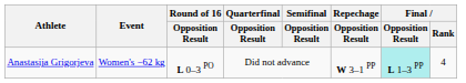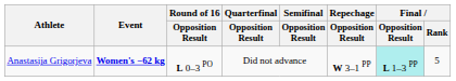 <table class="wikitable" style="font-size:90%">
 <tr>
 <th rowspan=2>Athlete</th>
 <th rowspan=2>Event</th>
 <th>Round of 16</th>
 <th>Quarterfinal</th>
 <th>Semifinal</th>
 <th>Repechage</th>
 <th colspan=2>Final / </th>
 </tr>
 <tr style="font-size: 95%">
 <th>Opposition<br>Result</th>
 <th>Opposition<br>Result</th>
 <th>Opposition<br>Result</th>
 <th>Opposition<br>Result</th>
 <th>Opposition<br>Result</th>
 <th>Rank</th>
 </tr>
 <tr align=center>
 <td align=left><a href='#'>Anastasija Grigorjeva</a></td>
-<td align=left><a href='#'>Women's −62 kg</a></td>
+<td align=left><strong><a href='#'>Women's −62 kg</a></strong></td>
 <td><br><strong>L</strong> 0–3 <sup>PO</sup></td>
 <td colspan=2>Did not advance</td>
 <td><br><strong>W</strong> 3–1 <sup>PP</sup></td>
 <td style="background: paleturquoise;"><br><strong>L</strong> 1–3 <sup>PP</sup></td>
-<td>4</td>
+<td>5</td>
 </tr>
 </table>
